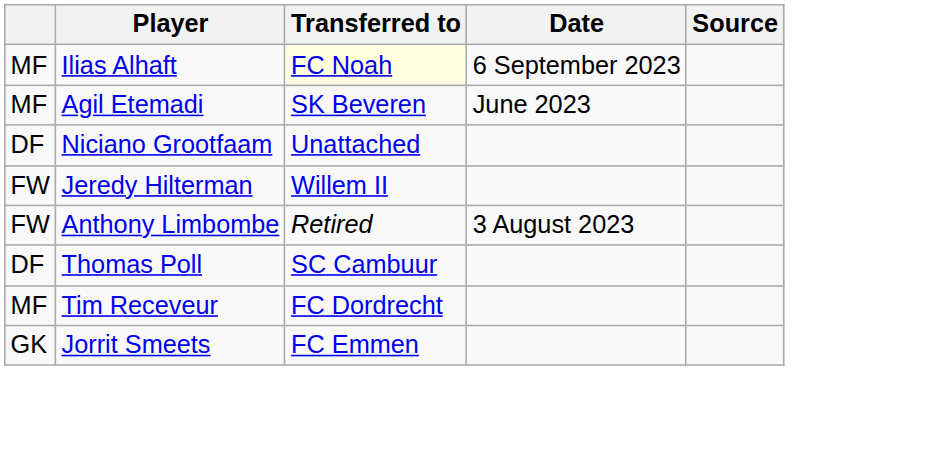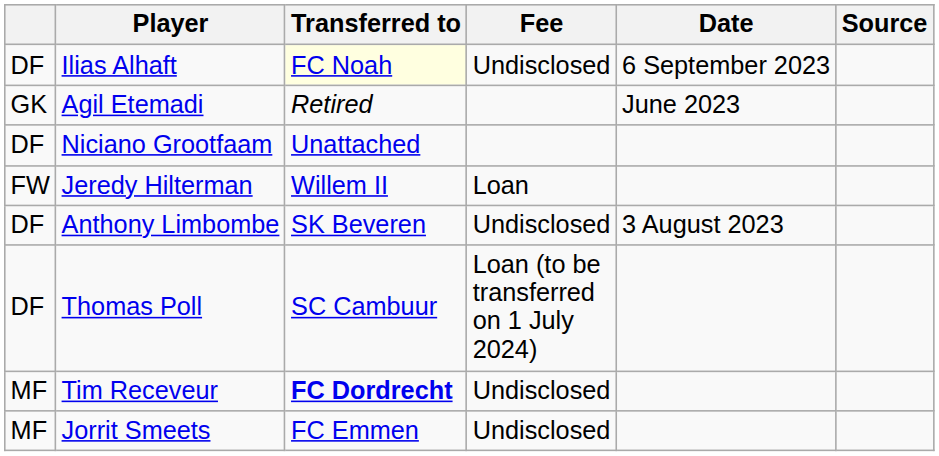 <table class="wikitable plainrowheaders sortable">
 <tr>
 <th></th>
 <th scope="col">Player</th>
 <th>Transferred to</th>
+<th style="width: 65px;">Fee</th>
 <th scope="col">Date</th>
 <th scope="col">Source</th>
 </tr>
 <tr>
-<td>MF</td>
+<td>DF</td>
 <td> <a href='#'>Ilias Alhaft</a></td>
 <td style="background: lightyellow;"> <a href='#'>FC Noah</a></td>
+<td>Undisclosed</td>
 <td>6 September 2023</td>
 <td></td>
 </tr>
 <tr>
-<td>MF</td>
+<td>GK</td>
 <td> <a href='#'>Agil Etemadi</a></td>
-<td> <a href='#'>SK Beveren</a></td>
+<td><em>Retired</em></td>
+<td></td>
 <td>June 2023</td>
 <td></td>
 </tr>
 <tr>
 <td>DF</td>
 <td> <a href='#'>Niciano Grootfaam</a></td>
 <td> <a href='#'>Unattached</a></td>
 <td></td>
 <td></td>
+<td></td>
 </tr>
 <tr>
 <td>FW</td>
 <td> <a href='#'>Jeredy Hilterman</a></td>
 <td>  <a href='#'>Willem II</a></td>
+<td>Loan</td>
 <td></td>
 <td></td>
 </tr>
 <tr>
-<td>FW</td>
+<td>DF</td>
 <td> <a href='#'>Anthony Limbombe</a></td>
-<td><em>Retired</em></td>
+<td> <a href='#'>SK Beveren</a></td>
+<td>Undisclosed</td>
 <td>3 August 2023</td>
 <td><br></td>
 </tr>
 <tr>
 <td>DF</td>
 <td> <a href='#'>Thomas Poll</a></td>
 <td> <a href='#'>SC Cambuur</a></td>
+<td>Loan (to be transferred on 1 July 2024)</td>
 <td></td>
 <td></td>
 </tr>
 <tr>
 <td>MF</td>
 <td> <a href='#'>Tim Receveur</a></td>
-<td> <a href='#'>FC Dordrecht</a></td>
+<td><strong> <a href='#'>FC Dordrecht</a></strong></td>
+<td>Undisclosed</td>
 <td></td>
 <td></td>
 </tr>
 <tr>
-<td>GK</td>
+<td>MF</td>
 <td> <a href='#'>Jorrit Smeets</a></td>
 <td> <a href='#'>FC Emmen</a></td>
+<td>Undisclosed</td>
 <td></td>
 <td></td>
 </tr>
 </table>
